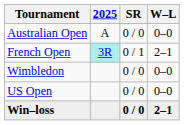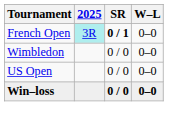 <table class=wikitable style=text-align:center>
 <tr>
 <th>Tournament</th>
 <th><a href='#'>2025</a></th>
 <th>SR</th>
 <th>W–L</th>
 </tr>
 <tr>
-<td style=text-align:left><a href='#'>Australian Open</a></td>
-<td>A</td>
-<td>0 / 0</td>
-<td>0–0</td>
-</tr>
-<tr>
 <td style=text-align:left><a href='#'>French Open</a></td>
 <td style=background:#afeeee><a href='#'>3R</a></td>
-<td>0 / 1</td>
-<td>2–1</td>
+<td><strong>0 / 1</strong></td>
+<td>0–0</td>
 </tr>
 <tr>
 <td style=text-align:left><a href='#'>Wimbledon</a></td>
 <td></td>
 <td>0 / 0</td>
 <td>0–0</td>
 </tr>
 <tr>
 <td style=text-align:left><a href='#'>US Open</a></td>
 <td></td>
 <td>0 / 0</td>
 <td>0–0</td>
 </tr>
 <tr style=background:#efefef;font-weight:bold>
 <td style=text-align:left>Win–loss</td>
 <td></td>
 <td>0 / 0</td>
-<td>2–1</td>
+<td>0–0</td>
 </tr>
 </table>
